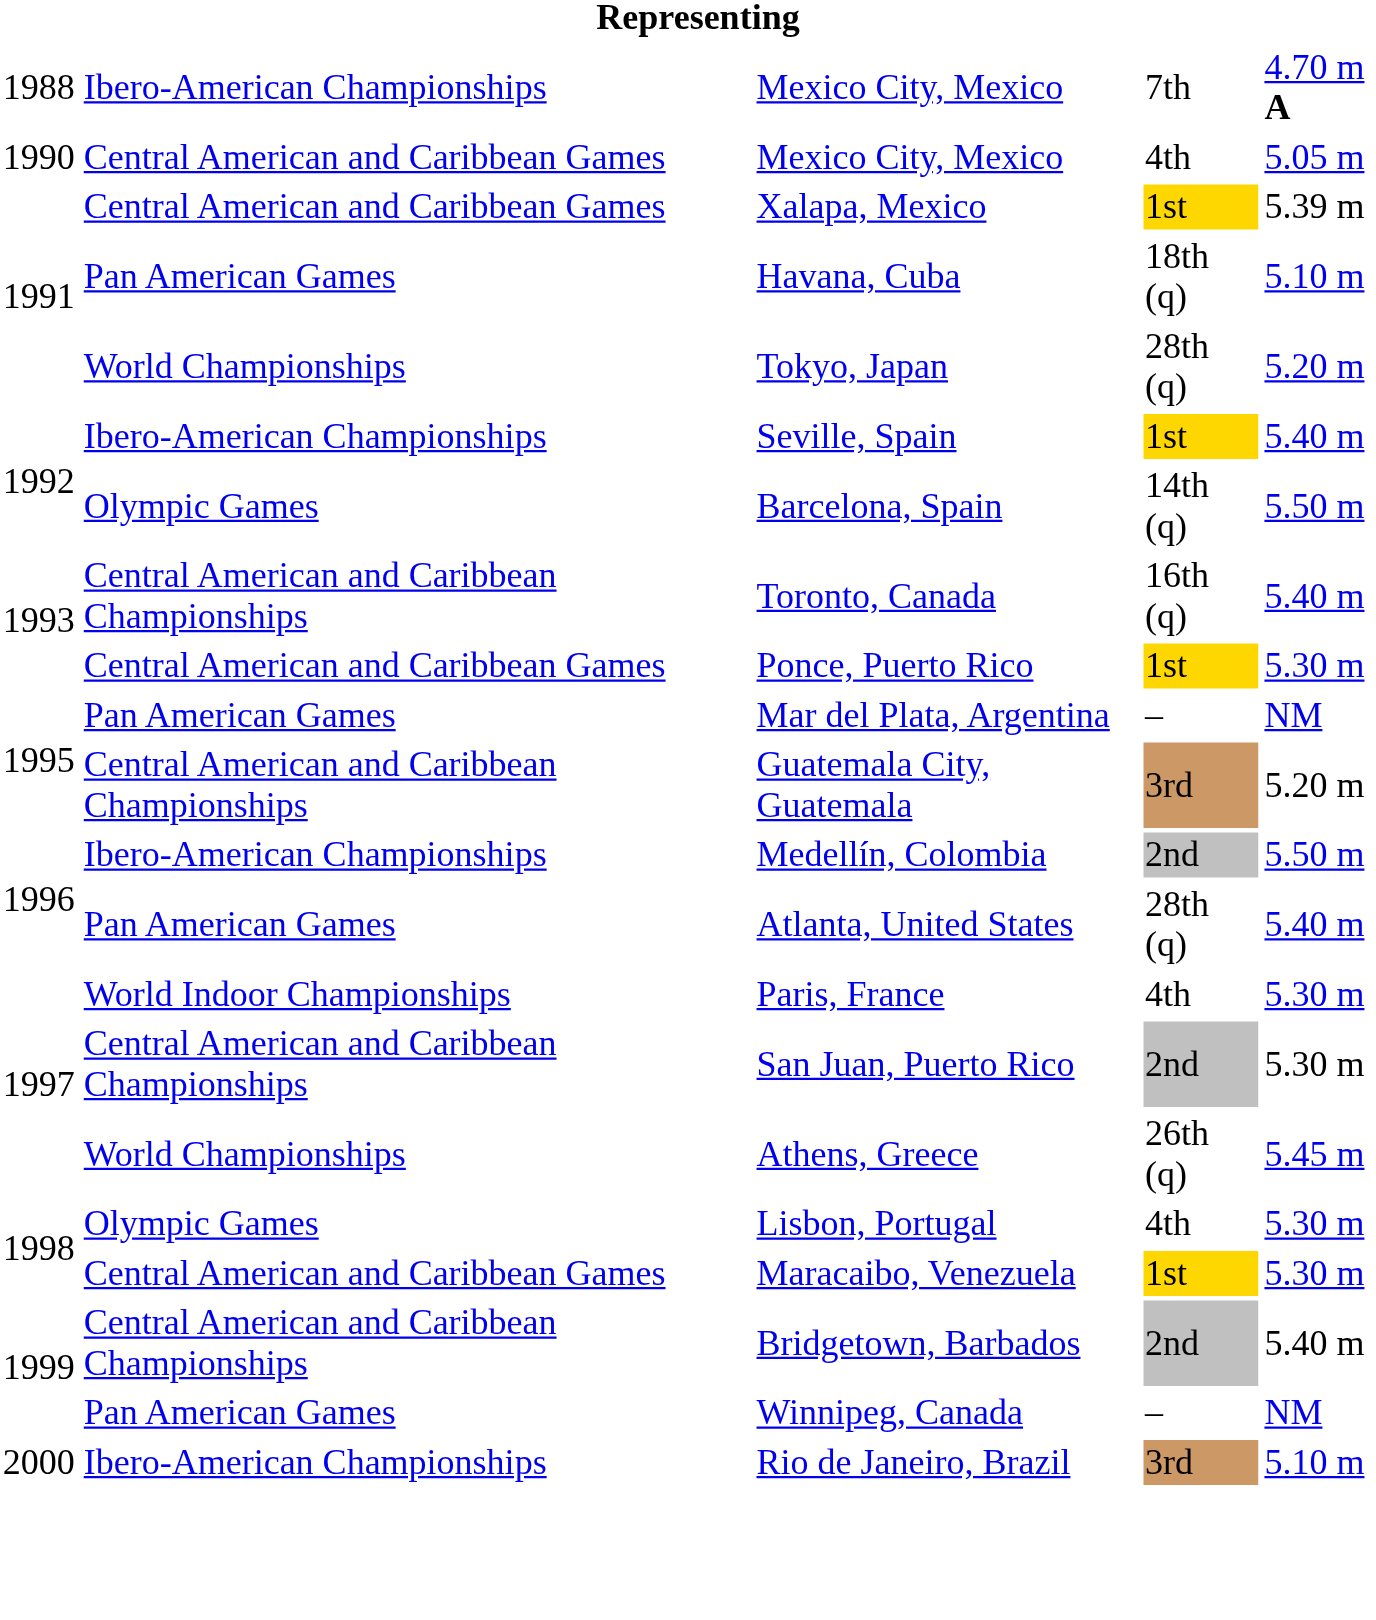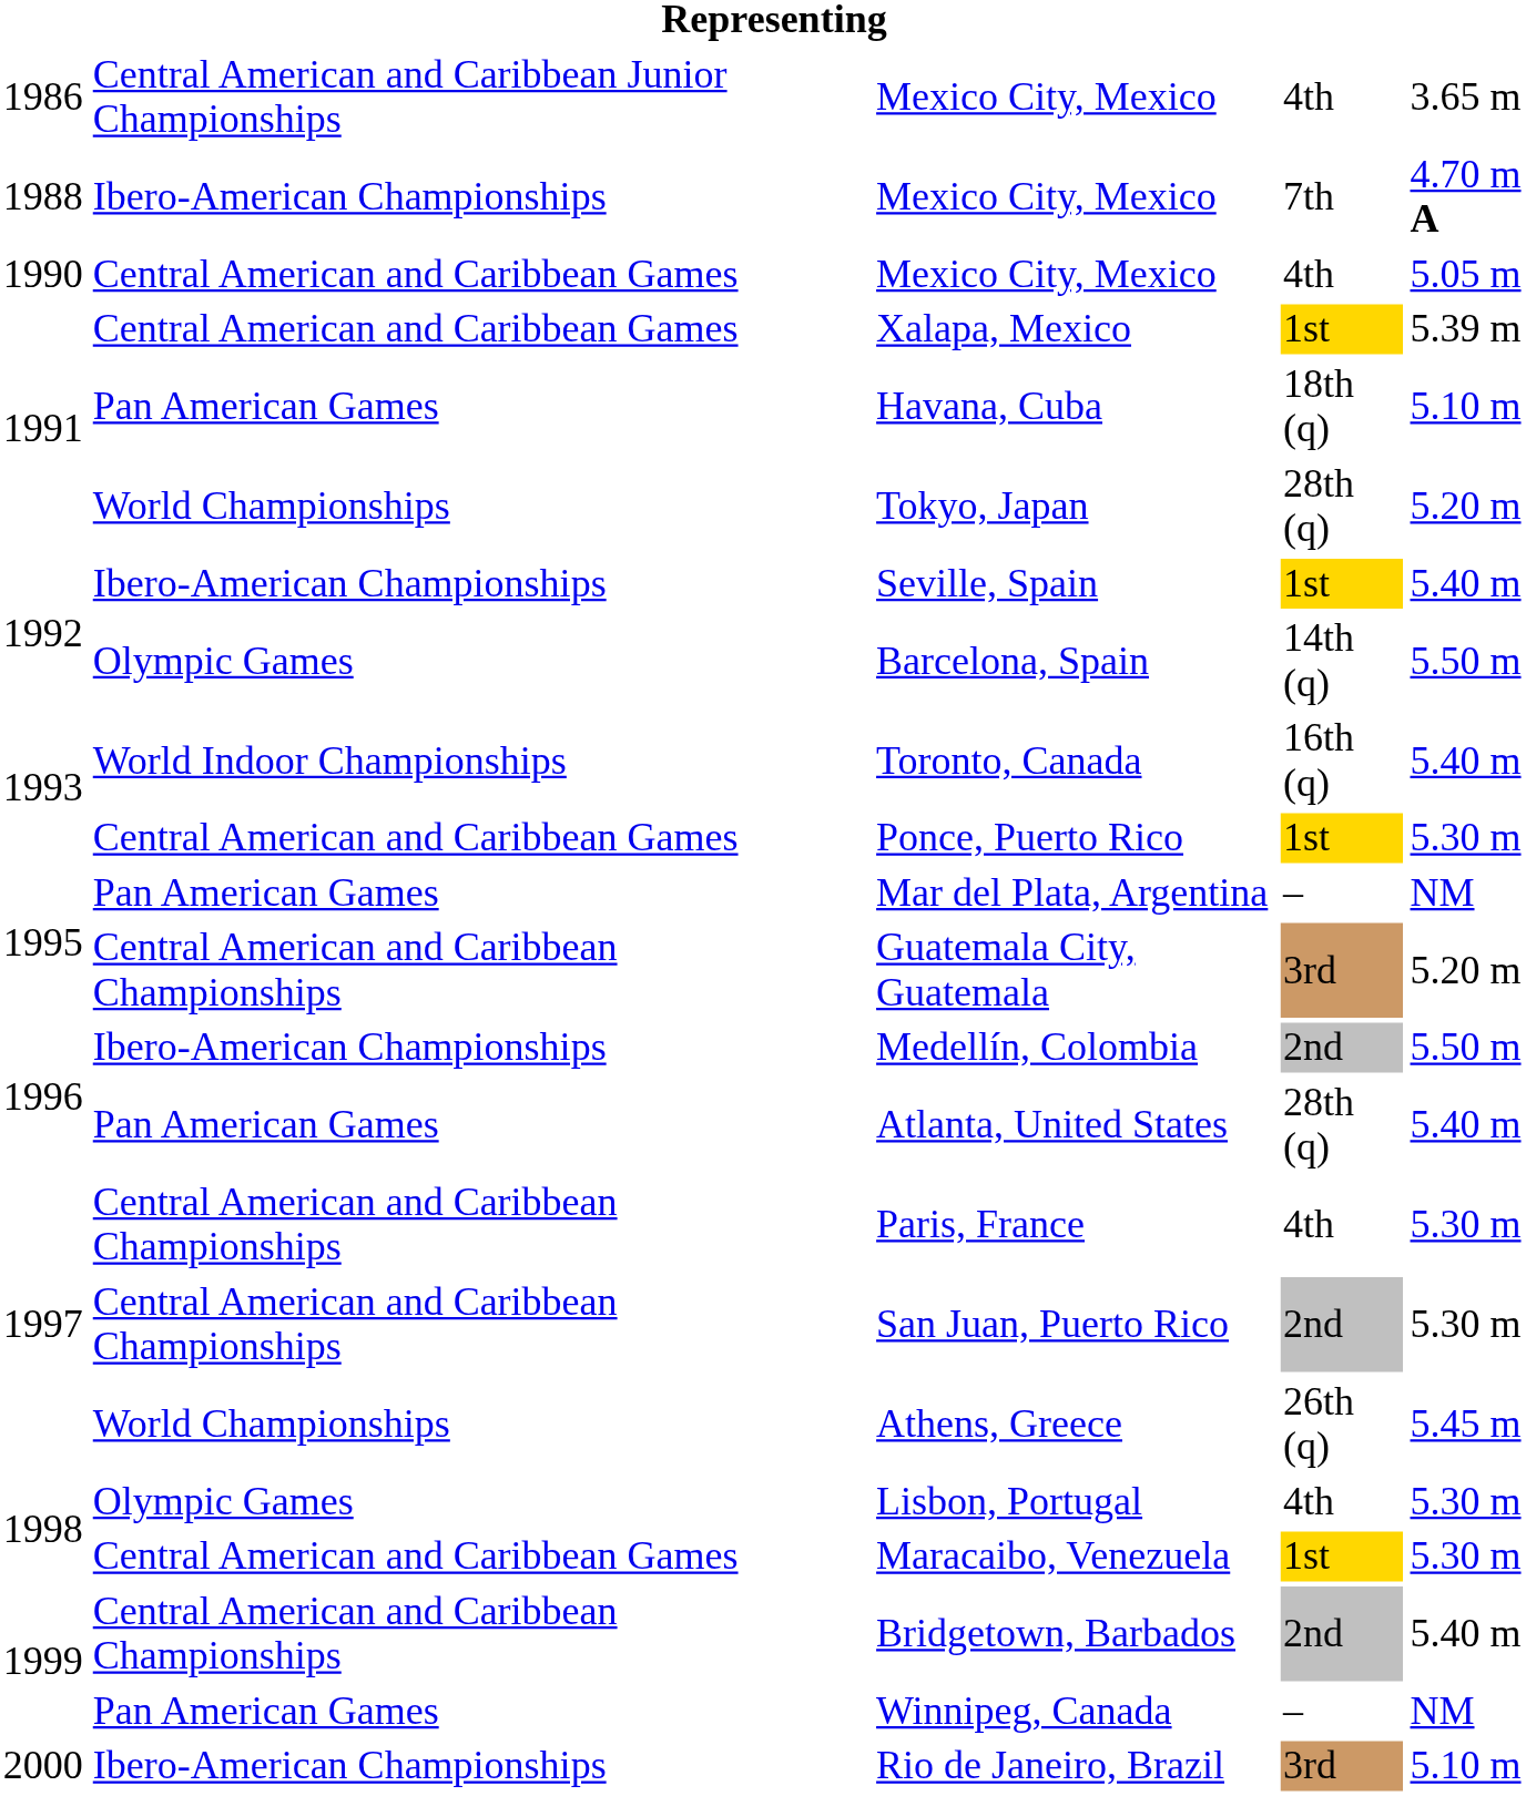 <table>
 <tr>
 <th colspan="5">Representing </th>
+</tr>
+<tr>
+<td>1986</td>
+<td><a href='#'>Central American and Caribbean Junior Championships</a></td>
+<td><a href='#'>Mexico City, Mexico</a></td>
+<td>4th</td>
+<td>3.65 m</td>
 </tr>
 <tr>
 <td>1988</td>
 <td><a href='#'>Ibero-American Championships</a></td>
 <td><a href='#'>Mexico City, Mexico</a></td>
 <td>7th</td>
 <td><a href='#'>4.70 m</a> <strong>A</strong></td>
 </tr>
 <tr>
 <td>1990</td>
 <td><a href='#'>Central American and Caribbean Games</a></td>
 <td><a href='#'>Mexico City, Mexico</a></td>
 <td>4th</td>
 <td><a href='#'>5.05 m</a></td>
 </tr>
 <tr>
 <td rowspan=3>1991</td>
 <td><a href='#'>Central American and Caribbean Games</a></td>
 <td><a href='#'>Xalapa, Mexico</a></td>
 <td bgcolor=gold>1st</td>
 <td>5.39 m</td>
 </tr>
 <tr>
 <td><a href='#'>Pan American Games</a></td>
 <td><a href='#'>Havana, Cuba</a></td>
 <td>18th (q)</td>
 <td><a href='#'>5.10 m</a></td>
 </tr>
 <tr>
 <td><a href='#'>World Championships</a></td>
 <td><a href='#'>Tokyo, Japan</a></td>
 <td>28th (q)</td>
 <td><a href='#'>5.20 m</a></td>
 </tr>
 <tr>
 <td rowspan=2>1992</td>
 <td><a href='#'>Ibero-American Championships</a></td>
 <td><a href='#'>Seville, Spain</a></td>
 <td bgcolor=gold>1st</td>
 <td><a href='#'>5.40 m</a></td>
 </tr>
 <tr>
 <td><a href='#'>Olympic Games</a></td>
 <td><a href='#'>Barcelona, Spain</a></td>
 <td>14th (q)</td>
 <td><a href='#'>5.50 m</a></td>
 </tr>
 <tr>
 <td rowspan=2>1993</td>
-<td><a href='#'>Central American and Caribbean Championships</a></td>
+<td><a href='#'>World Indoor Championships</a></td>
 <td><a href='#'>Toronto, Canada</a></td>
 <td>16th (q)</td>
 <td><a href='#'>5.40 m</a></td>
 </tr>
 <tr>
 <td><a href='#'>Central American and Caribbean Games</a></td>
 <td><a href='#'>Ponce, Puerto Rico</a></td>
 <td bgcolor=gold>1st</td>
 <td><a href='#'>5.30 m</a></td>
 </tr>
 <tr>
 <td rowspan=2>1995</td>
 <td><a href='#'>Pan American Games</a></td>
 <td><a href='#'>Mar del Plata, Argentina</a></td>
 <td>–</td>
 <td><a href='#'>NM</a></td>
 </tr>
 <tr>
 <td><a href='#'>Central American and Caribbean Championships</a></td>
 <td><a href='#'>Guatemala City, Guatemala</a></td>
 <td bgcolor=cc9966>3rd</td>
 <td>5.20 m</td>
 </tr>
 <tr>
 <td rowspan=2>1996</td>
 <td><a href='#'>Ibero-American Championships</a></td>
 <td><a href='#'>Medellín, Colombia</a></td>
 <td bgcolor=silver>2nd</td>
 <td><a href='#'>5.50 m</a></td>
 </tr>
 <tr>
 <td><a href='#'>Pan American Games</a></td>
 <td><a href='#'>Atlanta, United States</a></td>
 <td>28th (q)</td>
 <td><a href='#'>5.40 m</a></td>
 </tr>
 <tr>
 <td rowspan=3>1997</td>
-<td><a href='#'>World Indoor Championships</a></td>
+<td><a href='#'>Central American and Caribbean Championships</a></td>
 <td><a href='#'>Paris, France</a></td>
 <td>4th</td>
 <td><a href='#'>5.30 m</a></td>
 </tr>
 <tr>
 <td><a href='#'>Central American and Caribbean Championships</a></td>
 <td><a href='#'>San Juan, Puerto Rico</a></td>
 <td bgcolor=silver>2nd</td>
 <td>5.30 m</td>
 </tr>
 <tr>
 <td><a href='#'>World Championships</a></td>
 <td><a href='#'>Athens, Greece</a></td>
 <td>26th (q)</td>
 <td><a href='#'>5.45 m</a></td>
 </tr>
 <tr>
 <td rowspan=2>1998</td>
 <td><a href='#'>Olympic Games</a></td>
 <td><a href='#'>Lisbon, Portugal</a></td>
 <td>4th</td>
 <td><a href='#'>5.30 m</a></td>
 </tr>
 <tr>
 <td><a href='#'>Central American and Caribbean Games</a></td>
 <td><a href='#'>Maracaibo, Venezuela</a></td>
 <td bgcolor=gold>1st</td>
 <td><a href='#'>5.30 m</a></td>
 </tr>
 <tr>
 <td rowspan=2>1999</td>
 <td><a href='#'>Central American and Caribbean Championships</a></td>
 <td><a href='#'>Bridgetown, Barbados</a></td>
 <td bgcolor=silver>2nd</td>
 <td>5.40 m</td>
 </tr>
 <tr>
 <td><a href='#'>Pan American Games</a></td>
 <td><a href='#'>Winnipeg, Canada</a></td>
 <td>–</td>
 <td><a href='#'>NM</a></td>
 </tr>
 <tr>
 <td>2000</td>
 <td><a href='#'>Ibero-American Championships</a></td>
 <td><a href='#'>Rio de Janeiro, Brazil</a></td>
 <td bgcolor=cc9966>3rd</td>
 <td><a href='#'>5.10 m</a></td>
 </tr>
 </table>
